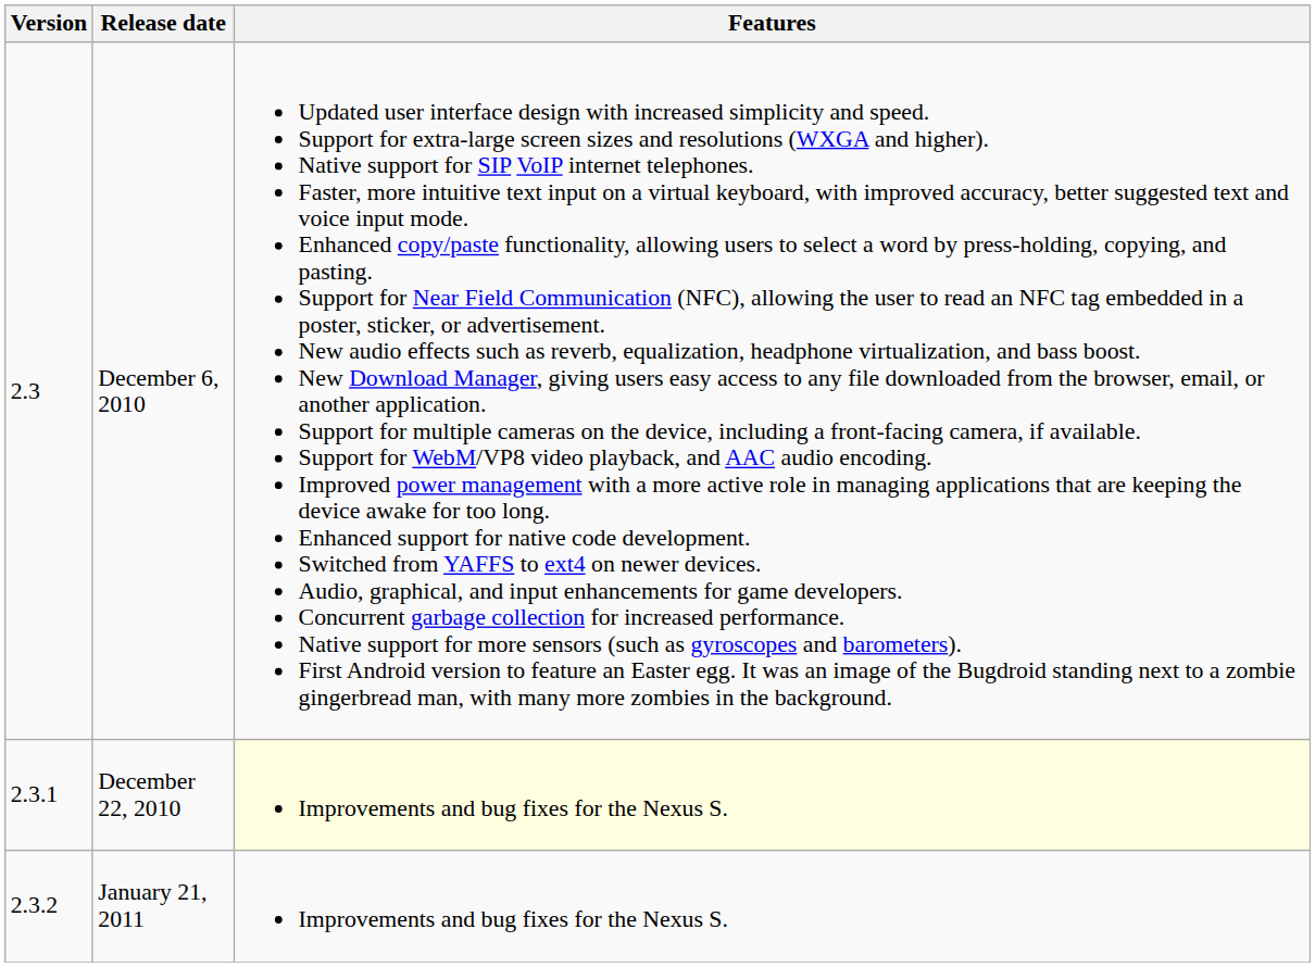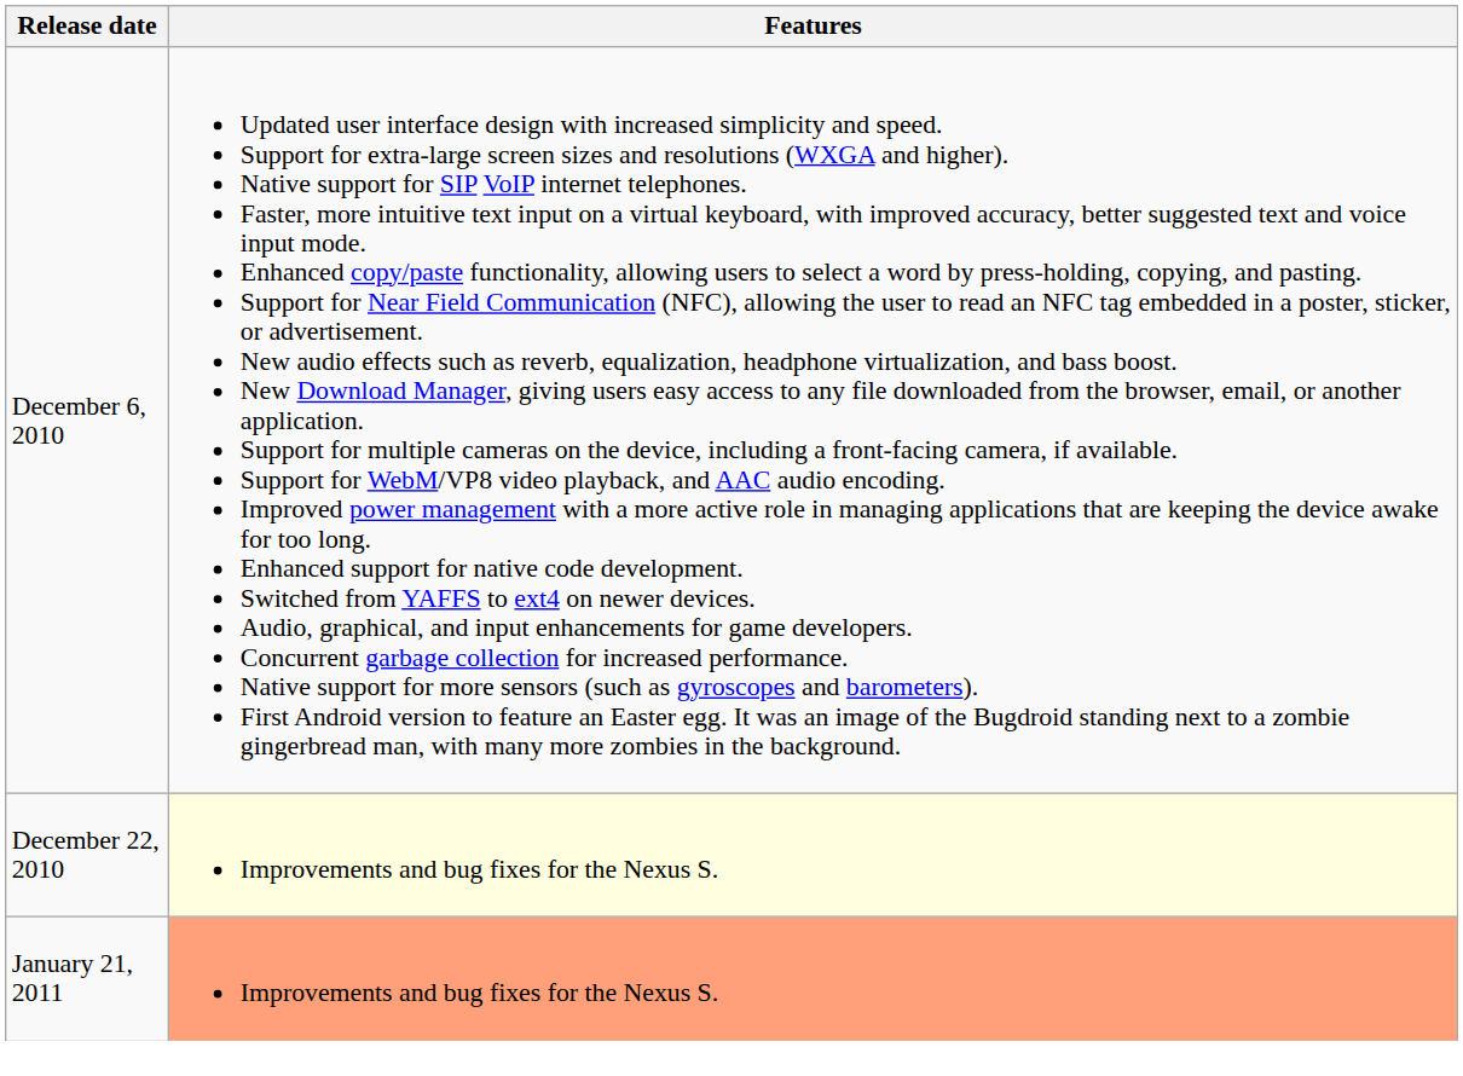 <table class="wikitable" style="width:100%;">
 <tr>
-<th style="width:2%;">Version</th>
 <th style="width:11%;">Release date</th>
 <th style="width:87%;">Features</th>
 </tr>
 <tr>
-<td>2.3</td>
 <td>December 6, 2010</td>
 <td><br><ul><li>Updated user interface design with increased simplicity and speed.</li><li>Support for extra-large screen sizes and resolutions (<a href='#'>WXGA</a> and higher).</li><li>Native support for <a href='#'>SIP</a> <a href='#'>VoIP</a> internet telephones.</li><li>Faster, more intuitive text input on a virtual keyboard, with improved accuracy, better suggested text and voice input mode.</li><li>Enhanced <a href='#'>copy/paste</a> functionality, allowing users to select a word by press-holding, copying, and pasting.</li><li>Support for <a href='#'>Near Field Communication</a> (NFC), allowing the user to read an NFC tag embedded in a poster, sticker, or advertisement.</li><li>New audio effects such as reverb, equalization, headphone virtualization, and bass boost.</li><li>New <a href='#'>Download Manager</a>, giving users easy access to any file downloaded from the browser, email, or another application.</li><li>Support for multiple cameras on the device, including a front-facing camera, if available.</li><li>Support for <a href='#'>WebM</a>/VP8 video playback, and <a href='#'>AAC</a> audio encoding.</li><li>Improved <a href='#'>power management</a> with a more active role in managing applications that are keeping the device awake for too long.</li><li>Enhanced support for native code development.</li><li>Switched from <a href='#'>YAFFS</a> to <a href='#'>ext4</a> on newer devices.</li><li>Audio, graphical, and input enhancements for game developers.</li><li>Concurrent <a href='#'>garbage collection</a> for increased performance.</li><li>Native support for more sensors (such as <a href='#'>gyroscopes</a> and <a href='#'>barometers</a>).</li><li>First Android version to feature an Easter egg. It was an image of the Bugdroid standing next to a zombie gingerbread man, with many more zombies in the background.</li></ul></td>
 </tr>
 <tr>
-<td>2.3.1</td>
 <td>December 22, 2010</td>
 <td style="background: lightyellow;"><br><ul><li>Improvements and bug fixes for the Nexus S.</li></ul></td>
 </tr>
 <tr>
-<td>2.3.2</td>
 <td>January 21, 2011</td>
-<td><br><ul><li>Improvements and bug fixes for the Nexus S.</li></ul></td>
+<td style="background: lightsalmon;"><br><ul><li>Improvements and bug fixes for the Nexus S.</li></ul></td>
 </tr>
 </table>
